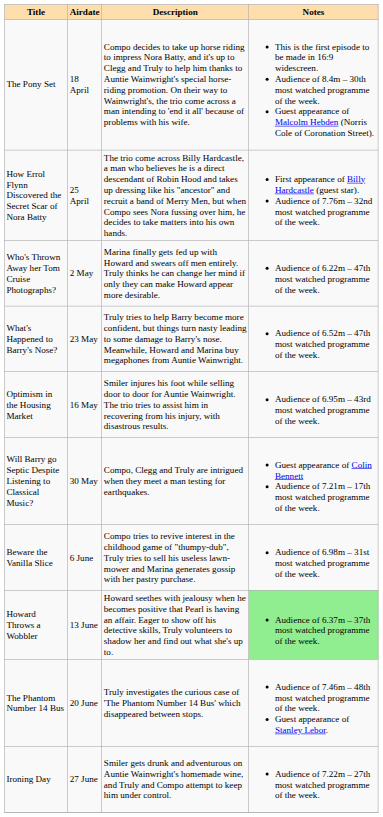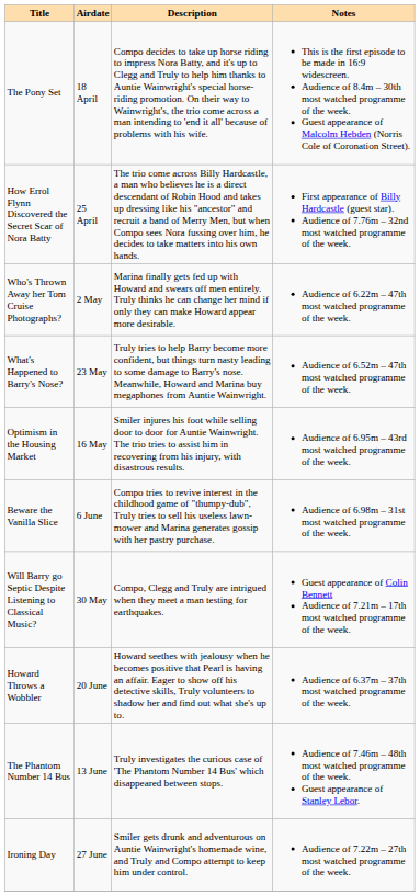 <table class="wikitable" width=100% border=1 style="font-size: 95%">
 <tr>
 <th style="background:#ffdead" width=17%>Title</th>
 <th style="background:#ffdead" width=8%>Airdate</th>
 <th style="background:#ffdead" width=40%>Description</th>
 <th style="background:#ffdead" width=35%>Notes</th>
 </tr>
 <tr>
 <td>The Pony Set</td>
 <td>18 April</td>
 <td>Compo decides to take up horse riding to impress Nora Batty, and it's up to Clegg and Truly to help him thanks to Auntie Wainwright's special horse-riding promotion. On their way to Wainwright's, the trio come across a man intending to 'end it all' because of problems with his wife.</td>
 <td><br><ul><li>This is the first episode to be made in 16:9 widescreen.</li><li>Audience of 8.4m – 30th most watched programme of the week.</li><li>Guest appearance of <a href='#'>Malcolm Hebden</a> (Norris Cole of Coronation Street).</li></ul></td>
 </tr>
 <tr>
 <td>How Errol Flynn Discovered the Secret Scar of Nora Batty</td>
 <td>25 April</td>
 <td>The trio come across Billy Hardcastle, a man who believes he is a direct descendant of Robin Hood and takes up dressing like his "ancestor" and recruit a band of Merry Men, but when Compo sees Nora fussing over him, he decides to take matters into his own hands.</td>
 <td><br><ul><li>First appearance of <a href='#'>Billy Hardcastle</a> (guest star).</li><li>Audience of 7.76m – 32nd most watched programme of the week.</li></ul></td>
 </tr>
 <tr>
 <td>Who's Thrown Away her Tom Cruise Photographs?</td>
 <td>2 May</td>
 <td>Marina finally gets fed up with Howard and swears off men entirely. Truly thinks he can change her mind if only they can make Howard appear more desirable.</td>
 <td><br><ul><li>Audience of 6.22m – 47th most watched programme of the week.</li></ul></td>
 </tr>
 <tr>
 <td>What's Happened to Barry's Nose?</td>
 <td>23 May</td>
 <td>Truly tries to help Barry become more confident, but things turn nasty leading to some damage to Barry's nose. Meanwhile, Howard and Marina buy megaphones from Auntie Wainwright.</td>
 <td><br><ul><li>Audience of 6.52m – 47th most watched programme of the week.</li></ul></td>
 </tr>
 <tr>
 <td>Optimism in the Housing Market</td>
 <td>16 May</td>
 <td>Smiler injures his foot while selling door to door for Auntie Wainwright. The trio tries to assist him in recovering from his injury, with disastrous results.</td>
 <td><br><ul><li>Audience of 6.95m – 43rd most watched programme of the week.</li></ul></td>
 </tr>
 <tr>
+<td>Beware the Vanilla Slice</td>
+<td>6 June</td>
+<td>Compo tries to revive interest in the childhood game of "thumpy-dub", Truly tries to sell his useless lawn-mower and Marina generates gossip with her pastry purchase.</td>
+<td><br><ul><li>Audience of 6.98m – 31st most watched programme of the week.</li></ul></td>
+</tr>
+<tr>
 <td>Will Barry go Septic Despite Listening to Classical Music?</td>
 <td>30 May</td>
 <td>Compo, Clegg and Truly are intrigued when they meet a man testing for earthquakes.</td>
 <td><br><ul><li>Guest appearance of <a href='#'>Colin Bennett</a></li><li>Audience of 7.21m – 17th most watched programme of the week.</li></ul></td>
 </tr>
 <tr>
-<td>Beware the Vanilla Slice</td>
-<td>6 June</td>
-<td>Compo tries to revive interest in the childhood game of "thumpy-dub", Truly tries to sell his useless lawn-mower and Marina generates gossip with her pastry purchase.</td>
-<td><br><ul><li>Audience of 6.98m – 31st most watched programme of the week.</li></ul></td>
-</tr>
-<tr>
 <td>Howard Throws a Wobbler</td>
-<td>13 June</td>
+<td>20 June</td>
 <td>Howard seethes with jealousy when he becomes positive that Pearl is having an affair. Eager to show off his detective skills, Truly volunteers to shadow her and find out what she's up to.</td>
-<td style="background: lightgreen;"><br><ul><li>Audience of 6.37m – 37th most watched programme of the week.</li></ul></td>
+<td><br><ul><li>Audience of 6.37m – 37th most watched programme of the week.</li></ul></td>
 </tr>
 <tr>
 <td>The Phantom Number 14 Bus</td>
-<td>20 June</td>
+<td>13 June</td>
 <td>Truly investigates the curious case of 'The Phantom Number 14 Bus' which disappeared between stops.</td>
 <td><br><ul><li>Audience of 7.46m – 48th most watched programme of the week.</li><li>Guest appearance of <a href='#'>Stanley Lebor</a>.</li></ul></td>
 </tr>
 <tr>
 <td>Ironing Day</td>
 <td>27 June</td>
 <td>Smiler gets drunk and adventurous on Auntie Wainwright's homemade wine, and Truly and Compo attempt to keep him under control.</td>
 <td><br><ul><li>Audience of 7.22m – 27th most watched programme of the week.</li></ul></td>
 </tr>
 <tr>
 </tr>
 </table>
